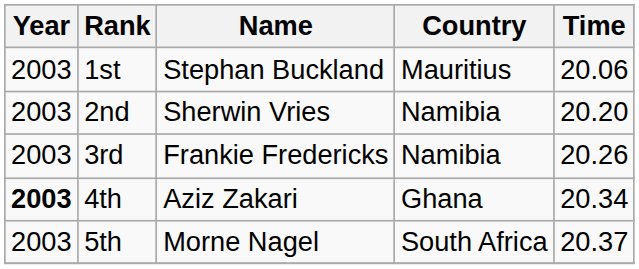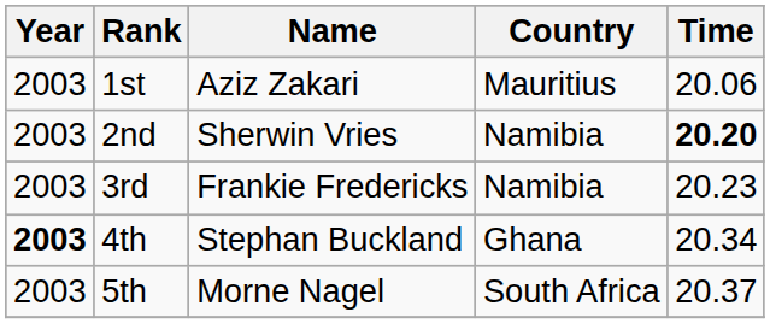 <table class="wikitable">
 <tr>
 <th>Year</th>
 <th>Rank</th>
 <th>Name</th>
 <th>Country</th>
 <th>Time</th>
 </tr>
 <tr>
 <td>2003</td>
 <td>1st</td>
-<td>Stephan Buckland</td>
+<td>Aziz Zakari</td>
 <td>Mauritius</td>
 <td>20.06</td>
 </tr>
 <tr>
 <td>2003</td>
 <td>2nd</td>
 <td>Sherwin Vries</td>
 <td>Namibia</td>
-<td>20.20</td>
+<td><strong>20.20</strong></td>
 </tr>
 <tr>
 <td>2003</td>
 <td>3rd</td>
 <td>Frankie Fredericks</td>
 <td>Namibia</td>
-<td>20.26</td>
+<td>20.23</td>
 </tr>
 <tr>
 <td><strong>2003</strong></td>
 <td>4th</td>
-<td>Aziz Zakari</td>
+<td>Stephan Buckland</td>
 <td>Ghana</td>
 <td>20.34</td>
 </tr>
 <tr>
 <td>2003</td>
 <td>5th</td>
 <td>Morne Nagel</td>
 <td>South Africa</td>
 <td>20.37</td>
 </tr>
 <tr>
 </tr>
 </table>
